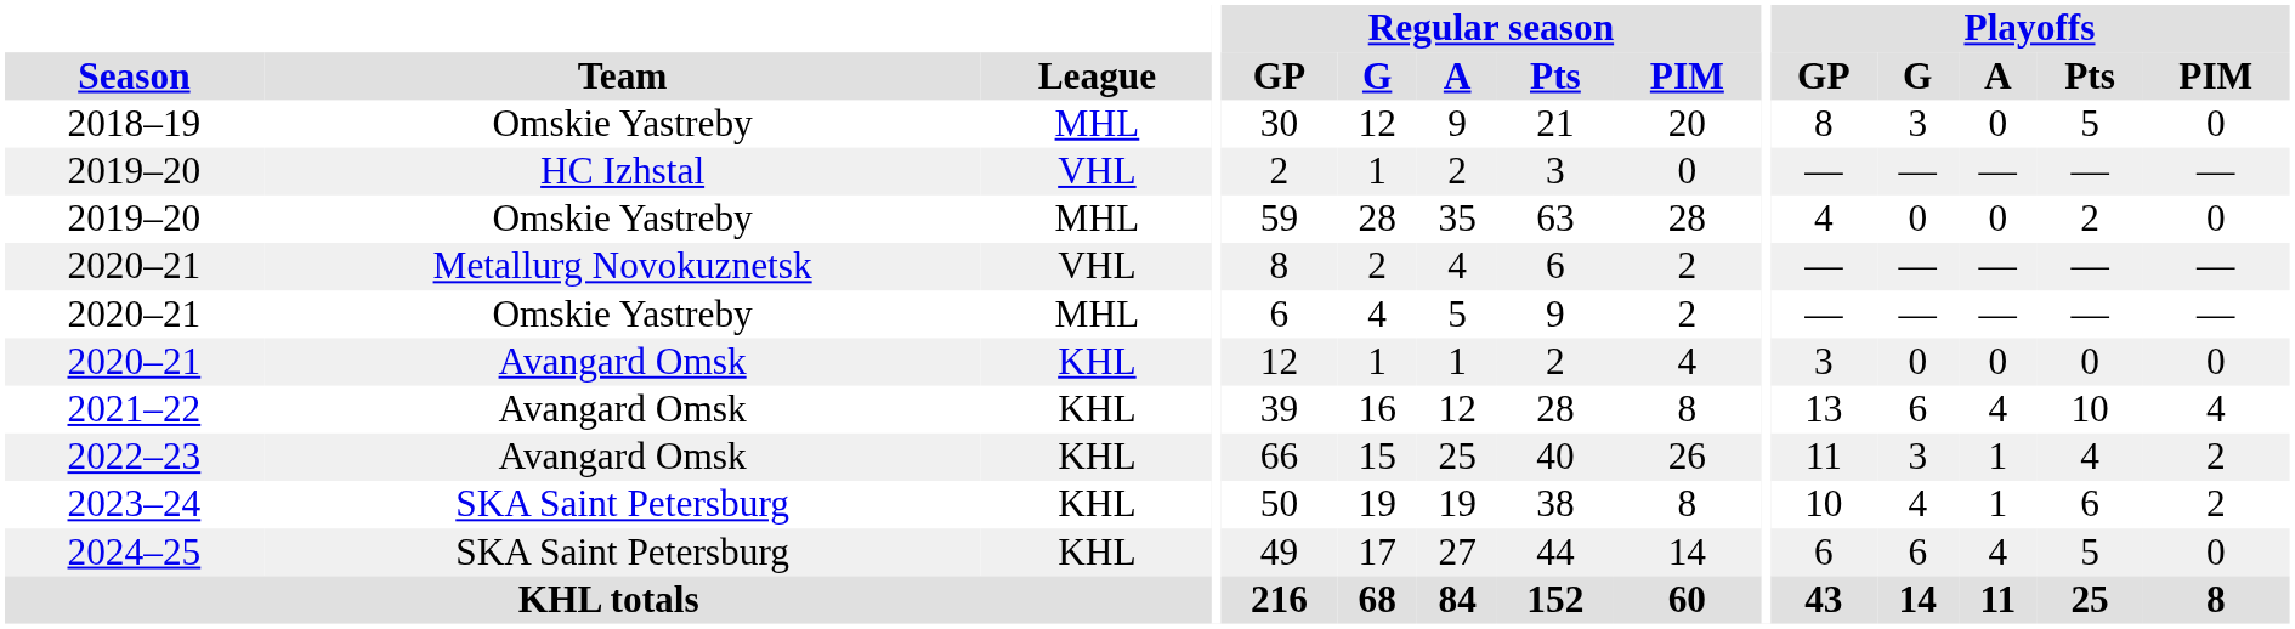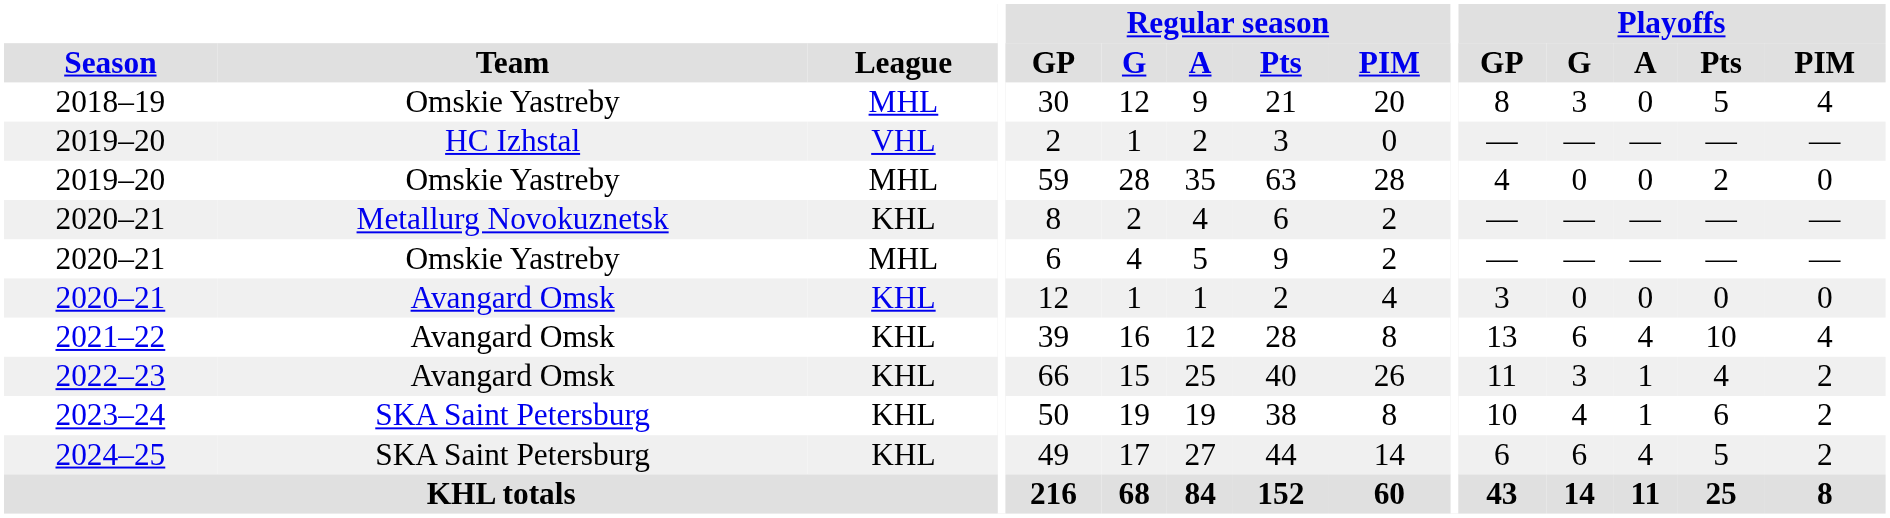 <table border="0" cellpadding="1" cellspacing="0" style="text-align:center; width:60em">
 <tr bgcolor="#e0e0e0">
 <th colspan="3" bgcolor="#ffffff"></th>
 <th rowspan="99" bgcolor="#ffffff"></th>
 <th colspan="5"><a href='#'>Regular season</a></th>
 <th rowspan="99" bgcolor="#ffffff"></th>
 <th colspan="5"><a href='#'>Playoffs</a></th>
 </tr>
 <tr bgcolor="#e0e0e0">
 <th><a href='#'>Season</a></th>
 <th>Team</th>
 <th>League</th>
 <th>GP</th>
 <th><a href='#'>G</a></th>
 <th><a href='#'>A</a></th>
 <th><a href='#'>Pts</a></th>
 <th><a href='#'>PIM</a></th>
 <th>GP</th>
 <th>G</th>
 <th>A</th>
 <th>Pts</th>
 <th>PIM</th>
 </tr>
 <tr>
 <td>2018–19</td>
 <td>Omskie Yastreby</td>
 <td><a href='#'>MHL</a></td>
 <td>30</td>
 <td>12</td>
 <td>9</td>
 <td>21</td>
 <td>20</td>
 <td>8</td>
 <td>3</td>
 <td>0</td>
 <td>5</td>
-<td>0</td>
+<td>4</td>
 </tr>
 <tr bgcolor="#f0f0f0">
 <td>2019–20</td>
 <td><a href='#'>HC Izhstal</a></td>
 <td><a href='#'>VHL</a></td>
 <td>2</td>
 <td>1</td>
 <td>2</td>
 <td>3</td>
 <td>0</td>
 <td>—</td>
 <td>—</td>
 <td>—</td>
 <td>—</td>
 <td>—</td>
 </tr>
 <tr>
 <td>2019–20</td>
 <td>Omskie Yastreby</td>
 <td>MHL</td>
 <td>59</td>
 <td>28</td>
 <td>35</td>
 <td>63</td>
 <td>28</td>
 <td>4</td>
 <td>0</td>
 <td>0</td>
 <td>2</td>
 <td>0</td>
 </tr>
 <tr bgcolor="#f0f0f0">
 <td>2020–21</td>
 <td><a href='#'>Metallurg Novokuznetsk</a></td>
-<td>VHL</td>
+<td>KHL</td>
 <td>8</td>
 <td>2</td>
 <td>4</td>
 <td>6</td>
 <td>2</td>
 <td>—</td>
 <td>—</td>
 <td>—</td>
 <td>—</td>
 <td>—</td>
 </tr>
 <tr>
 <td>2020–21</td>
 <td>Omskie Yastreby</td>
 <td>MHL</td>
 <td>6</td>
 <td>4</td>
 <td>5</td>
 <td>9</td>
 <td>2</td>
 <td>—</td>
 <td>—</td>
 <td>—</td>
 <td>—</td>
 <td>—</td>
 </tr>
 <tr bgcolor="#f0f0f0">
 <td><a href='#'>2020–21</a></td>
 <td><a href='#'>Avangard Omsk</a></td>
 <td><a href='#'>KHL</a></td>
 <td>12</td>
 <td>1</td>
 <td>1</td>
 <td>2</td>
 <td>4</td>
 <td>3</td>
 <td>0</td>
 <td>0</td>
 <td>0</td>
 <td>0</td>
 </tr>
 <tr>
 <td><a href='#'>2021–22</a></td>
 <td>Avangard Omsk</td>
 <td>KHL</td>
 <td>39</td>
 <td>16</td>
 <td>12</td>
 <td>28</td>
 <td>8</td>
 <td>13</td>
 <td>6</td>
 <td>4</td>
 <td>10</td>
 <td>4</td>
 </tr>
 <tr bgcolor="#f0f0f0">
 <td><a href='#'>2022–23</a></td>
 <td>Avangard Omsk</td>
 <td>KHL</td>
 <td>66</td>
 <td>15</td>
 <td>25</td>
 <td>40</td>
 <td>26</td>
 <td>11</td>
 <td>3</td>
 <td>1</td>
 <td>4</td>
 <td>2</td>
 </tr>
 <tr>
 <td><a href='#'>2023–24</a></td>
 <td><a href='#'>SKA Saint Petersburg</a></td>
 <td>KHL</td>
 <td>50</td>
 <td>19</td>
 <td>19</td>
 <td>38</td>
 <td>8</td>
 <td>10</td>
 <td>4</td>
 <td>1</td>
 <td>6</td>
 <td>2</td>
 </tr>
 <tr bgcolor="#f0f0f0">
 <td><a href='#'>2024–25</a></td>
 <td>SKA Saint Petersburg</td>
 <td>KHL</td>
 <td>49</td>
 <td>17</td>
 <td>27</td>
 <td>44</td>
 <td>14</td>
 <td>6</td>
 <td>6</td>
 <td>4</td>
 <td>5</td>
-<td>0</td>
+<td>2</td>
 </tr>
 <tr bgcolor="#e0e0e0">
 <th colspan="3">KHL totals</th>
 <th>216</th>
 <th>68</th>
 <th>84</th>
 <th>152</th>
 <th>60</th>
 <th>43</th>
 <th>14</th>
 <th>11</th>
 <th>25</th>
 <th>8</th>
 </tr>
 </table>
